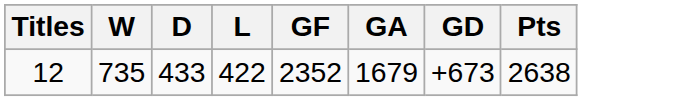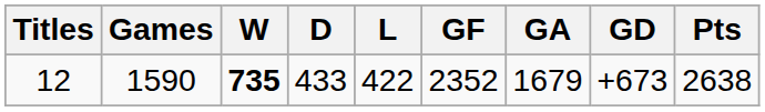 <table class="wikitable" style="text-align: center">
 <tr>
 <th scope="col">Titles</th>
+<th scope="col">Games</th>
 <th scope="col">W</th>
 <th scope="col">D</th>
 <th scope="col">L</th>
 <th scope="col">GF</th>
 <th scope="col">GA</th>
 <th scope="col">GD</th>
 <th scope="col">Pts</th>
 </tr>
 <tr>
 <td>12</td>
-<td>735</td>
+<td>1590</td>
+<td><strong>735</strong></td>
 <td>433</td>
 <td>422</td>
 <td>2352</td>
 <td>1679</td>
 <td>+673</td>
 <td>2638</td>
 </tr>
 </table>
